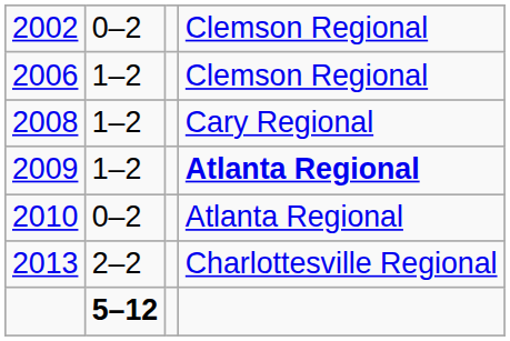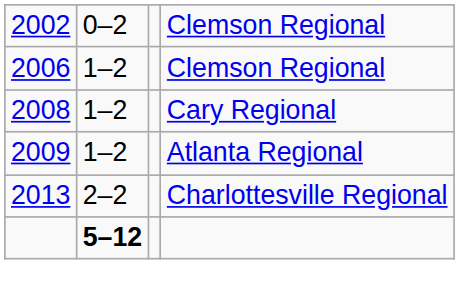 <table class="wikitable">
 <tr>
 <td><a href='#'>2002</a></td>
 <td>0–2</td>
 <td></td>
 <td><a href='#'>Clemson Regional</a></td>
 </tr>
 <tr>
 <td><a href='#'>2006</a></td>
 <td>1–2</td>
 <td></td>
 <td><a href='#'>Clemson Regional</a></td>
 </tr>
 <tr>
 <td><a href='#'>2008</a></td>
 <td>1–2</td>
 <td></td>
 <td><a href='#'>Cary Regional</a></td>
 </tr>
 <tr>
 <td><a href='#'>2009</a></td>
 <td>1–2</td>
 <td></td>
-<td><strong><a href='#'>Atlanta Regional</a></strong></td>
-</tr>
-<tr>
-<td><a href='#'>2010</a></td>
-<td>0–2</td>
-<td></td>
 <td><a href='#'>Atlanta Regional</a></td>
 </tr>
 <tr>
 <td><a href='#'>2013</a></td>
 <td>2–2</td>
 <td></td>
 <td><a href='#'>Charlottesville Regional</a></td>
 </tr>
 <tr>
 <td></td>
 <td><strong>5–12</strong></td>
 <td><strong></strong></td>
 <td></td>
 </tr>
 </table>
